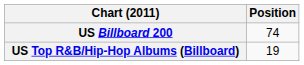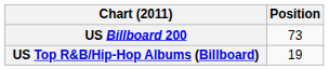 <table class="wikitable plainrowheaders sortable" style="text-align:center;">
 <tr>
 <th scope="col" style="width:20em;">Chart (2011)</th>
 <th scope="col">Position</th>
 </tr>
 <tr>
 <th scope="row">US <a href='#'><em>Billboard</em> 200</a></th>
-<td>74</td>
+<td>73</td>
 </tr>
 <tr>
 <th scope="row">US <a href='#'>Top R&B/Hip-Hop Albums</a> (<a href='#'>Billboard</a>)</th>
 <td>19</td>
 </tr>
 </table>
